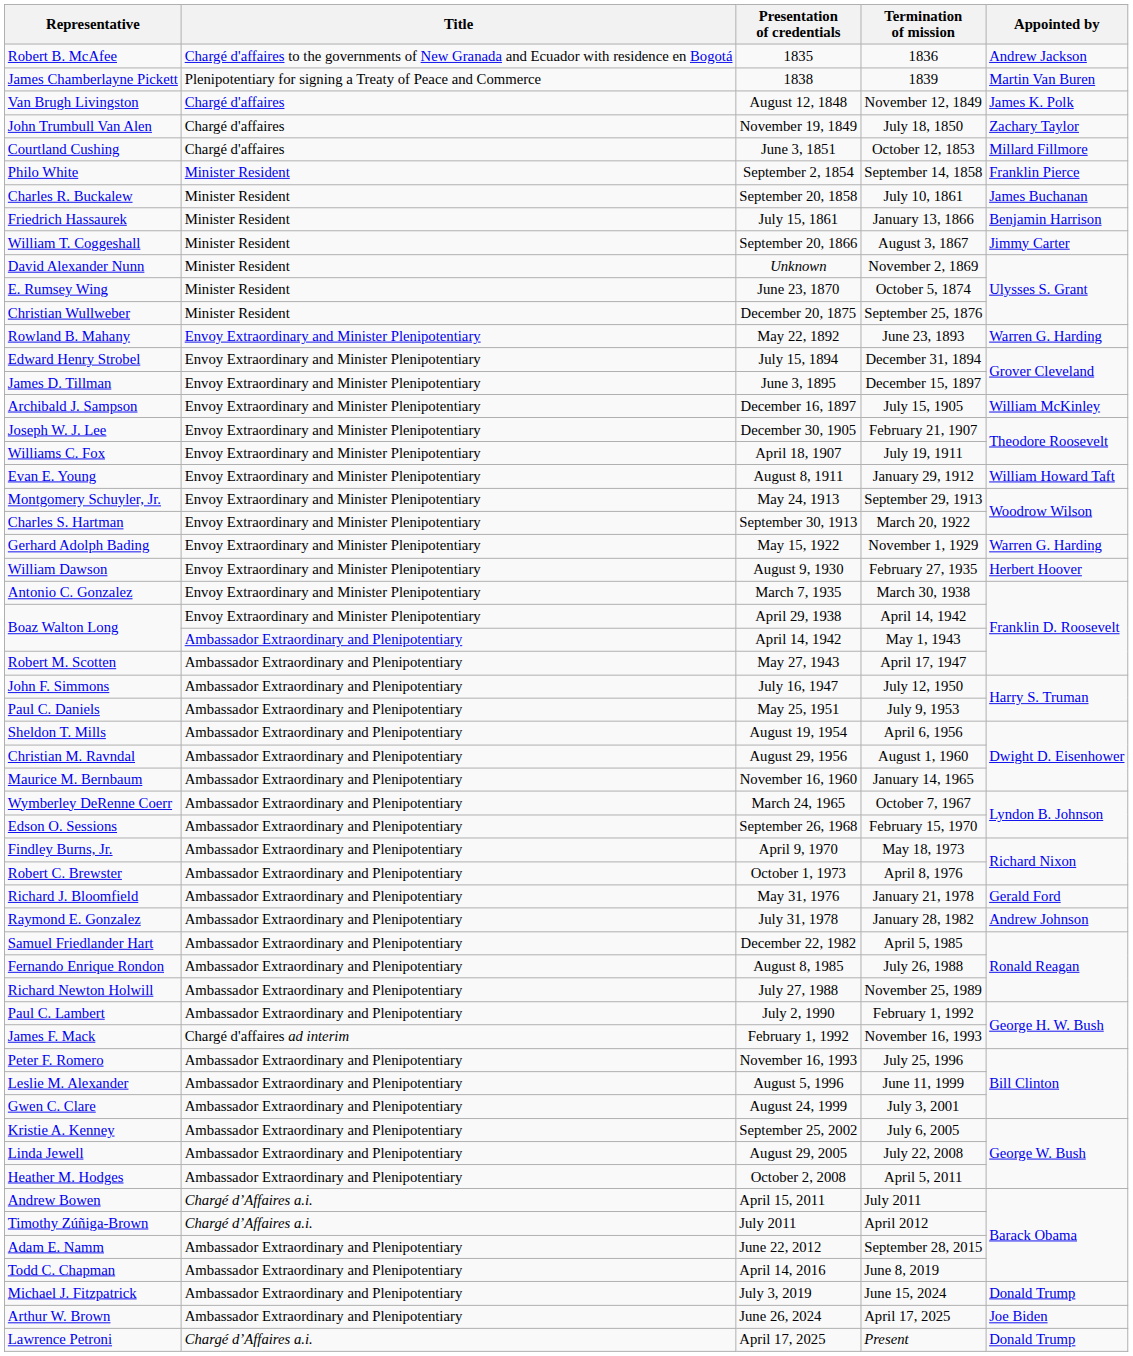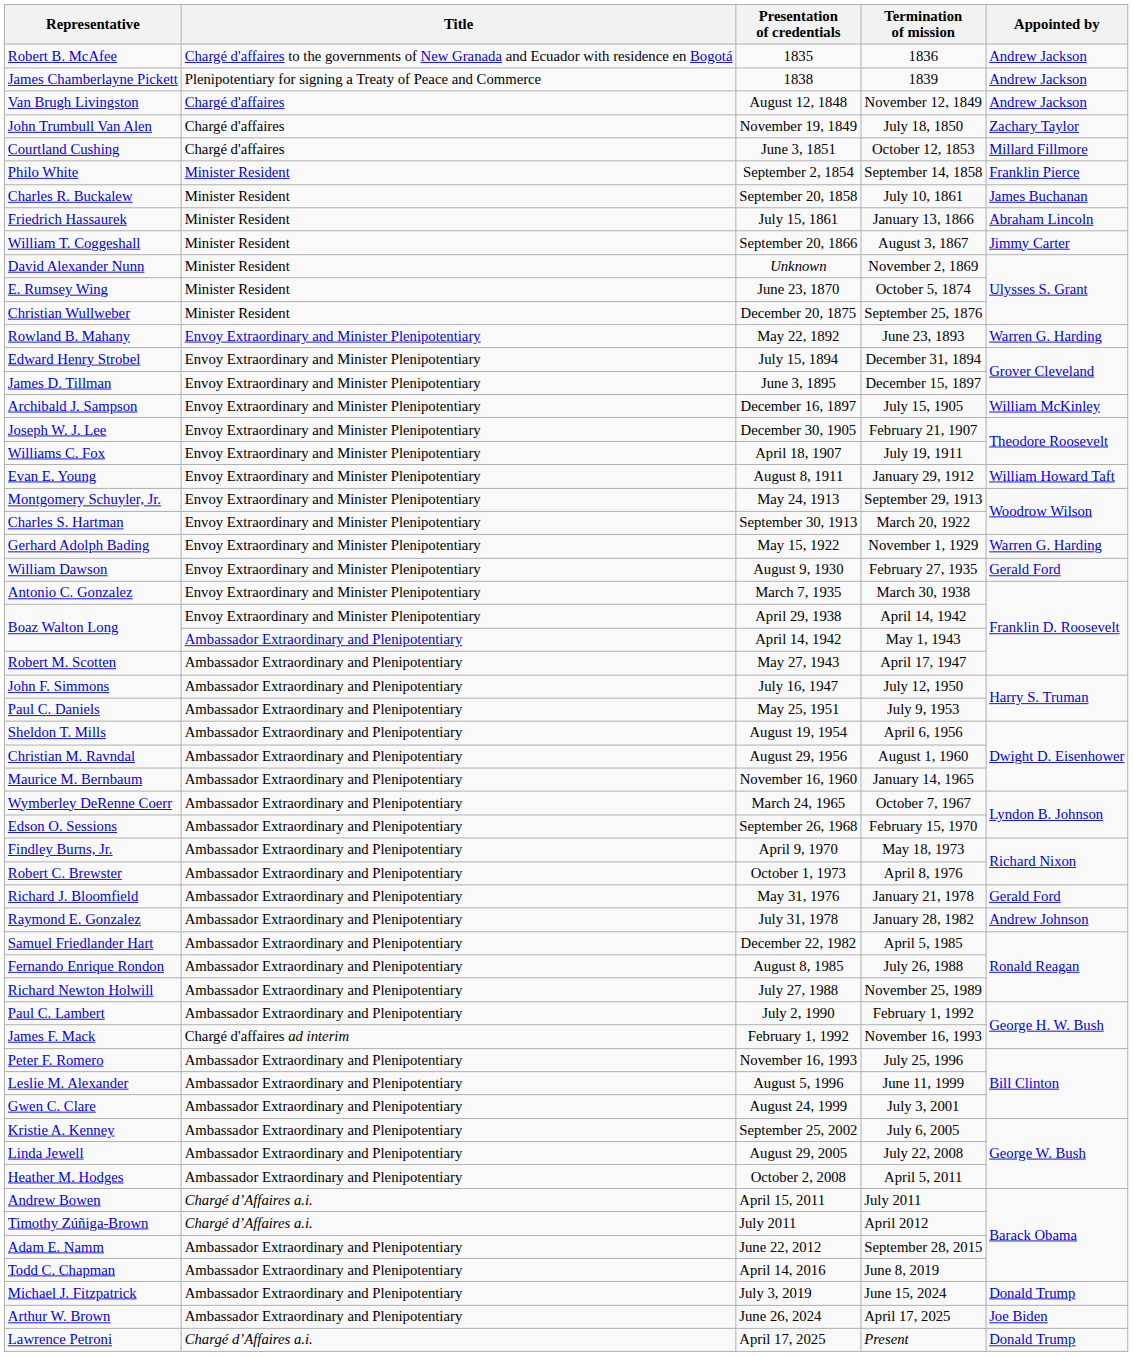 <table class=wikitable>
 <tr>
 <th>Representative</th>
 <th>Title</th>
 <th>Presentation<br>of credentials</th>
 <th>Termination<br>of mission</th>
 <th>Appointed by</th>
 </tr>
 <tr>
 <td><a href='#'>Robert B. McAfee</a></td>
 <td><a href='#'>Chargé d'affaires</a> to the governments of <a href='#'>New Granada</a> and Ecuador with residence en <a href='#'>Bogotá</a></td>
 <td align=center>1835</td>
 <td align=center>1836</td>
 <td><a href='#'>Andrew Jackson</a></td>
 </tr>
 <tr>
 <td><a href='#'>James Chamberlayne Pickett</a></td>
 <td>Plenipotentiary for signing a Treaty of Peace and Commerce</td>
 <td align=center>1838</td>
 <td align=center>1839</td>
-<td><a href='#'>Martin Van Buren</a></td>
+<td><a href='#'>Andrew Jackson</a></td>
 </tr>
 <tr>
 <td><a href='#'>Van Brugh Livingston</a></td>
 <td><a href='#'>Chargé d'affaires</a></td>
 <td align=center>August 12, 1848</td>
 <td align=center>November 12, 1849</td>
-<td><a href='#'>James K. Polk</a></td>
+<td><a href='#'>Andrew Jackson</a></td>
 </tr>
 <tr>
 <td><a href='#'>John Trumbull Van Alen</a></td>
 <td>Chargé d'affaires</td>
 <td align=center>November 19, 1849</td>
 <td align=center>July 18, 1850</td>
 <td><a href='#'>Zachary Taylor</a></td>
 </tr>
 <tr>
 <td><a href='#'>Courtland Cushing</a></td>
 <td>Chargé d'affaires</td>
 <td align=center>June 3, 1851</td>
 <td align=center>October 12, 1853</td>
 <td><a href='#'>Millard Fillmore</a></td>
 </tr>
 <tr>
 <td><a href='#'>Philo White</a></td>
 <td><a href='#'>Minister Resident</a></td>
 <td align=center>September 2, 1854</td>
 <td align=center>September 14, 1858</td>
 <td><a href='#'>Franklin Pierce</a></td>
 </tr>
 <tr>
 <td><a href='#'>Charles R. Buckalew</a></td>
 <td>Minister Resident</td>
 <td align=center>September 20, 1858</td>
 <td align=center>July 10, 1861</td>
 <td><a href='#'>James Buchanan</a></td>
 </tr>
 <tr>
 <td><a href='#'>Friedrich Hassaurek</a></td>
 <td>Minister Resident</td>
 <td align=center>July 15, 1861</td>
 <td align=center>January 13, 1866</td>
-<td><a href='#'>Benjamin Harrison</a></td>
+<td><a href='#'>Abraham Lincoln</a></td>
 </tr>
 <tr>
 <td><a href='#'>William T. Coggeshall</a></td>
 <td>Minister Resident</td>
 <td align=center>September 20, 1866</td>
 <td align=center>August 3, 1867</td>
 <td><a href='#'>Jimmy Carter</a></td>
 </tr>
 <tr>
 <td><a href='#'>David Alexander Nunn</a></td>
 <td>Minister Resident</td>
 <td align=center><em>Unknown</em></td>
 <td align=center>November 2, 1869</td>
 <td rowspan=3><a href='#'>Ulysses S. Grant</a></td>
 </tr>
 <tr>
 <td><a href='#'>E. Rumsey Wing</a></td>
 <td>Minister Resident</td>
 <td align=center>June 23, 1870</td>
 <td align=center>October 5, 1874</td>
 </tr>
 <tr>
 <td><a href='#'>Christian Wullweber</a></td>
 <td>Minister Resident</td>
 <td align=center>December 20, 1875</td>
 <td align=center>September 25, 1876</td>
 </tr>
 <tr>
 <td><a href='#'>Rowland B. Mahany</a></td>
 <td><a href='#'>Envoy Extraordinary and Minister Plenipotentiary</a></td>
 <td align=center>May 22, 1892</td>
 <td align=center>June 23, 1893</td>
 <td><a href='#'>Warren G. Harding</a></td>
 </tr>
 <tr>
 <td><a href='#'>Edward Henry Strobel</a></td>
 <td>Envoy Extraordinary and Minister Plenipotentiary</td>
 <td align=center>July 15, 1894</td>
 <td align=center>December 31, 1894</td>
 <td rowspan=2><a href='#'>Grover Cleveland</a></td>
 </tr>
 <tr>
 <td><a href='#'>James D. Tillman</a></td>
 <td>Envoy Extraordinary and Minister Plenipotentiary</td>
 <td align=center>June 3, 1895</td>
 <td align=center>December 15, 1897</td>
 </tr>
 <tr>
 <td><a href='#'>Archibald J. Sampson</a></td>
 <td>Envoy Extraordinary and Minister Plenipotentiary</td>
 <td align=center>December 16, 1897</td>
 <td align=center>July 15, 1905</td>
 <td><a href='#'>William McKinley</a></td>
 </tr>
 <tr>
 <td><a href='#'>Joseph W. J. Lee</a></td>
 <td>Envoy Extraordinary and Minister Plenipotentiary</td>
 <td align=center>December 30, 1905</td>
 <td align=center>February 21, 1907</td>
 <td rowspan=2><a href='#'>Theodore Roosevelt</a></td>
 </tr>
 <tr>
 <td><a href='#'>Williams C. Fox</a></td>
 <td>Envoy Extraordinary and Minister Plenipotentiary</td>
 <td align=center>April 18, 1907</td>
 <td align=center>July 19, 1911</td>
 </tr>
 <tr>
 <td><a href='#'>Evan E. Young</a></td>
 <td>Envoy Extraordinary and Minister Plenipotentiary</td>
 <td align=center>August 8, 1911</td>
 <td align=center>January 29, 1912</td>
 <td><a href='#'>William Howard Taft</a></td>
 </tr>
 <tr>
 <td><a href='#'>Montgomery Schuyler, Jr.</a></td>
 <td>Envoy Extraordinary and Minister Plenipotentiary</td>
 <td align=center>May 24, 1913</td>
 <td align=center>September 29, 1913</td>
 <td rowspan=2><a href='#'>Woodrow Wilson</a></td>
 </tr>
 <tr>
 <td><a href='#'>Charles S. Hartman</a></td>
 <td>Envoy Extraordinary and Minister Plenipotentiary</td>
 <td align=center>September 30, 1913</td>
 <td align=center>March 20, 1922</td>
 </tr>
 <tr>
 <td><a href='#'>Gerhard Adolph Bading</a></td>
 <td>Envoy Extraordinary and Minister Plenipotentiary</td>
 <td align=center>May 15, 1922</td>
 <td align=center>November 1, 1929</td>
 <td><a href='#'>Warren G. Harding</a></td>
 </tr>
 <tr>
 <td><a href='#'>William Dawson</a></td>
 <td>Envoy Extraordinary and Minister Plenipotentiary</td>
 <td align=center>August 9, 1930</td>
 <td align=center>February 27, 1935</td>
-<td><a href='#'>Herbert Hoover</a></td>
+<td><a href='#'>Gerald Ford</a></td>
 </tr>
 <tr>
 <td><a href='#'>Antonio C. Gonzalez</a></td>
 <td>Envoy Extraordinary and Minister Plenipotentiary</td>
 <td align=center>March 7, 1935</td>
 <td align=center>March 30, 1938</td>
 <td rowspan=4><a href='#'>Franklin D. Roosevelt</a></td>
 </tr>
 <tr>
 <td rowspan=2><a href='#'>Boaz Walton Long</a></td>
 <td>Envoy Extraordinary and Minister Plenipotentiary</td>
 <td align=center>April 29, 1938</td>
 <td align=center>April 14, 1942</td>
 </tr>
 <tr>
 <td><a href='#'>Ambassador Extraordinary and Plenipotentiary</a></td>
 <td align=center>April 14, 1942</td>
 <td align=center>May 1, 1943</td>
 </tr>
 <tr>
 <td><a href='#'>Robert M. Scotten</a></td>
 <td>Ambassador Extraordinary and Plenipotentiary</td>
 <td align=center>May 27, 1943</td>
 <td align=center>April 17, 1947</td>
 </tr>
 <tr>
 <td><a href='#'>John F. Simmons</a></td>
 <td>Ambassador Extraordinary and Plenipotentiary</td>
 <td align=center>July 16, 1947</td>
 <td align=center>July 12, 1950</td>
 <td rowspan=2><a href='#'>Harry S. Truman</a></td>
 </tr>
 <tr>
 <td><a href='#'>Paul C. Daniels</a></td>
 <td>Ambassador Extraordinary and Plenipotentiary</td>
 <td align=center>May 25, 1951</td>
 <td align=center>July 9, 1953</td>
 </tr>
 <tr>
 <td><a href='#'>Sheldon T. Mills</a></td>
 <td>Ambassador Extraordinary and Plenipotentiary</td>
 <td align=center>August 19, 1954</td>
 <td align=center>April 6, 1956</td>
 <td rowspan=3><a href='#'>Dwight D. Eisenhower</a></td>
 </tr>
 <tr>
 <td><a href='#'>Christian M. Ravndal</a></td>
 <td>Ambassador Extraordinary and Plenipotentiary</td>
 <td align=center>August 29, 1956</td>
 <td align=center>August 1, 1960</td>
 </tr>
 <tr>
 <td><a href='#'>Maurice M. Bernbaum</a></td>
 <td>Ambassador Extraordinary and Plenipotentiary</td>
 <td align=center>November 16, 1960</td>
 <td align=center>January 14, 1965</td>
 </tr>
 <tr>
 <td><a href='#'>Wymberley DeRenne Coerr</a></td>
 <td>Ambassador Extraordinary and Plenipotentiary</td>
 <td align=center>March 24, 1965</td>
 <td align=center>October 7, 1967</td>
 <td rowspan=2><a href='#'>Lyndon B. Johnson</a></td>
 </tr>
 <tr>
 <td><a href='#'>Edson O. Sessions</a></td>
 <td>Ambassador Extraordinary and Plenipotentiary</td>
 <td align=center>September 26, 1968</td>
 <td align=center>February 15, 1970</td>
 </tr>
 <tr>
 <td><a href='#'>Findley Burns, Jr.</a></td>
 <td>Ambassador Extraordinary and Plenipotentiary</td>
 <td align=center>April 9, 1970</td>
 <td align=center>May 18, 1973</td>
 <td rowspan=2><a href='#'>Richard Nixon</a></td>
 </tr>
 <tr>
 <td><a href='#'>Robert C. Brewster</a></td>
 <td>Ambassador Extraordinary and Plenipotentiary</td>
 <td align=center>October 1, 1973</td>
 <td align=center>April 8, 1976</td>
 </tr>
 <tr>
 <td><a href='#'>Richard J. Bloomfield</a></td>
 <td>Ambassador Extraordinary and Plenipotentiary</td>
 <td align=center>May 31, 1976</td>
 <td align=center>January 21, 1978</td>
 <td><a href='#'>Gerald Ford</a></td>
 </tr>
 <tr>
 <td><a href='#'>Raymond E. Gonzalez</a></td>
 <td>Ambassador Extraordinary and Plenipotentiary</td>
 <td align=center>July 31, 1978</td>
 <td align=center>January 28, 1982</td>
 <td><a href='#'>Andrew Johnson</a></td>
 </tr>
 <tr>
 <td><a href='#'>Samuel Friedlander Hart</a></td>
 <td>Ambassador Extraordinary and Plenipotentiary</td>
 <td align=center>December 22, 1982</td>
 <td align=center>April 5, 1985</td>
 <td rowspan=3><a href='#'>Ronald Reagan</a></td>
 </tr>
 <tr>
 <td><a href='#'>Fernando Enrique Rondon</a></td>
 <td>Ambassador Extraordinary and Plenipotentiary</td>
 <td align=center>August 8, 1985</td>
 <td align=center>July 26, 1988</td>
 </tr>
 <tr>
 <td><a href='#'>Richard Newton Holwill</a></td>
 <td>Ambassador Extraordinary and Plenipotentiary</td>
 <td align=center>July 27, 1988</td>
 <td align=center>November 25, 1989</td>
 </tr>
 <tr>
 <td><a href='#'>Paul C. Lambert</a></td>
 <td>Ambassador Extraordinary and Plenipotentiary</td>
 <td align=center>July 2, 1990</td>
 <td align=center>February 1, 1992</td>
 <td rowspan=2><a href='#'>George H. W. Bush</a></td>
 </tr>
 <tr>
 <td><a href='#'>James F. Mack</a></td>
 <td>Chargé d'affaires <em>ad interim</em></td>
 <td align=center>February 1, 1992</td>
 <td align=center>November 16, 1993</td>
 </tr>
 <tr>
 <td><a href='#'>Peter F. Romero</a></td>
 <td>Ambassador Extraordinary and Plenipotentiary</td>
 <td align=center>November 16, 1993</td>
 <td align=center>July 25, 1996</td>
 <td rowspan=3><a href='#'>Bill Clinton</a></td>
 </tr>
 <tr>
 <td><a href='#'>Leslie M. Alexander</a></td>
 <td>Ambassador Extraordinary and Plenipotentiary</td>
 <td align=center>August 5, 1996</td>
 <td align=center>June 11, 1999</td>
 </tr>
 <tr>
 <td><a href='#'>Gwen C. Clare</a></td>
 <td>Ambassador Extraordinary and Plenipotentiary</td>
 <td align=center>August 24, 1999</td>
 <td align=center>July 3, 2001</td>
 </tr>
 <tr>
 <td><a href='#'>Kristie A. Kenney</a></td>
 <td>Ambassador Extraordinary and Plenipotentiary</td>
 <td align=center>September 25, 2002</td>
 <td align=center>July 6, 2005</td>
 <td rowspan=3><a href='#'>George W. Bush</a></td>
 </tr>
 <tr>
 <td><a href='#'>Linda Jewell</a></td>
 <td>Ambassador Extraordinary and Plenipotentiary</td>
 <td align=center>August 29, 2005</td>
 <td align=center>July 22, 2008</td>
 </tr>
 <tr>
 <td><a href='#'>Heather M. Hodges</a></td>
 <td>Ambassador Extraordinary and Plenipotentiary</td>
 <td align="center">October 2, 2008</td>
 <td align="center">April 5, 2011</td>
 </tr>
 <tr>
 <td><a href='#'>Andrew Bowen</a></td>
 <td><em>Chargé d’Affaires a.i.</em></td>
 <td>April 15, 2011</td>
 <td>July 2011</td>
 <td rowspan=4><a href='#'>Barack Obama</a></td>
 </tr>
 <tr>
 <td><a href='#'>Timothy Zúñiga-Brown</a></td>
 <td><em>Chargé d’Affaires a.i.</em></td>
 <td>July 2011</td>
 <td>April 2012</td>
 </tr>
 <tr>
 <td><a href='#'>Adam E. Namm</a></td>
 <td>Ambassador Extraordinary and Plenipotentiary</td>
 <td>June 22, 2012</td>
 <td>September 28, 2015</td>
 </tr>
 <tr>
 <td><a href='#'>Todd C. Chapman</a></td>
 <td>Ambassador Extraordinary and Plenipotentiary</td>
 <td>April 14, 2016</td>
 <td>June 8, 2019</td>
 </tr>
 <tr>
 <td><a href='#'>Michael J. Fitzpatrick</a></td>
 <td>Ambassador Extraordinary and Plenipotentiary</td>
 <td>July 3, 2019</td>
 <td>June 15, 2024</td>
 <td><a href='#'>Donald Trump</a></td>
 </tr>
 <tr>
 <td><a href='#'>Arthur W. Brown</a></td>
 <td>Ambassador Extraordinary and Plenipotentiary</td>
 <td>June 26, 2024</td>
 <td>April 17, 2025</td>
 <td><a href='#'>Joe Biden</a></td>
 </tr>
 <tr>
 <td><a href='#'>Lawrence Petroni</a></td>
 <td><em>Chargé d’Affaires a.i.</em></td>
 <td>April 17, 2025</td>
 <td><em>Present</em></td>
 <td><a href='#'>Donald Trump</a></td>
 </tr>
 </table>
